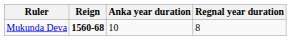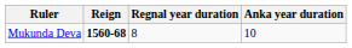 <table class="wikitable">
 <tr>
 <th>Ruler</th>
 <th>Reign</th>
+<th>Regnal year duration</th>
 <th>Anka year duration</th>
-<th>Regnal year duration</th>
 </tr>
 <tr>
 <td><a href='#'>Mukunda Deva</a></td>
 <td><strong>1560-68</strong></td>
+<td>8</td>
 <td>10</td>
-<td>8</td>
 </tr>
 </table>
